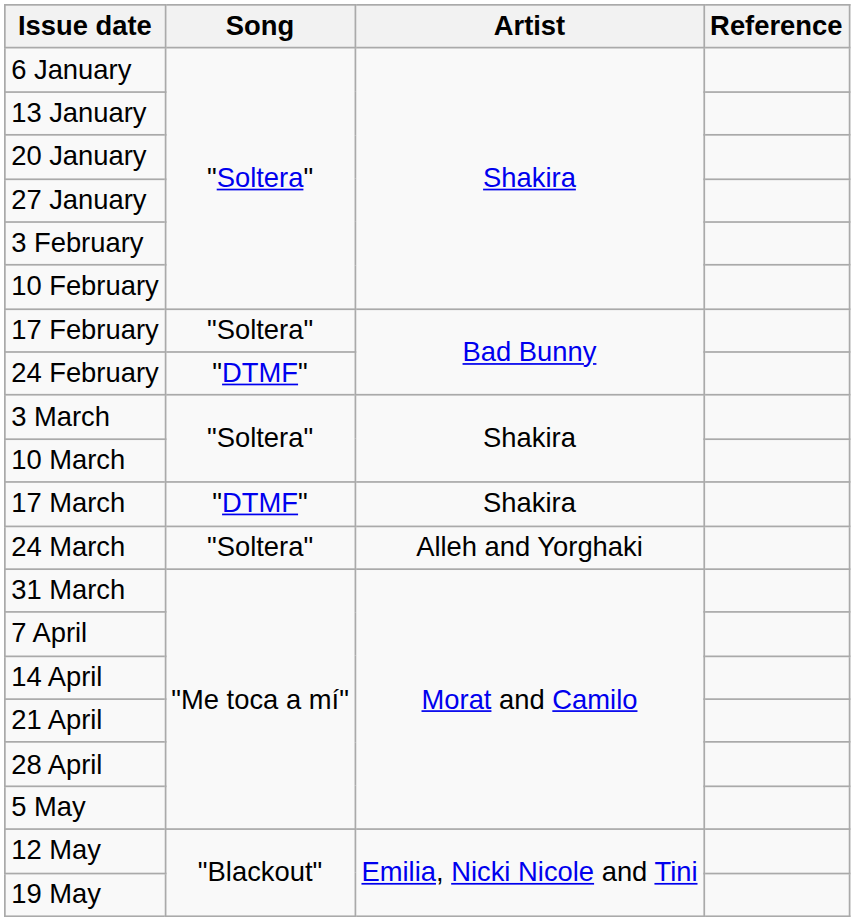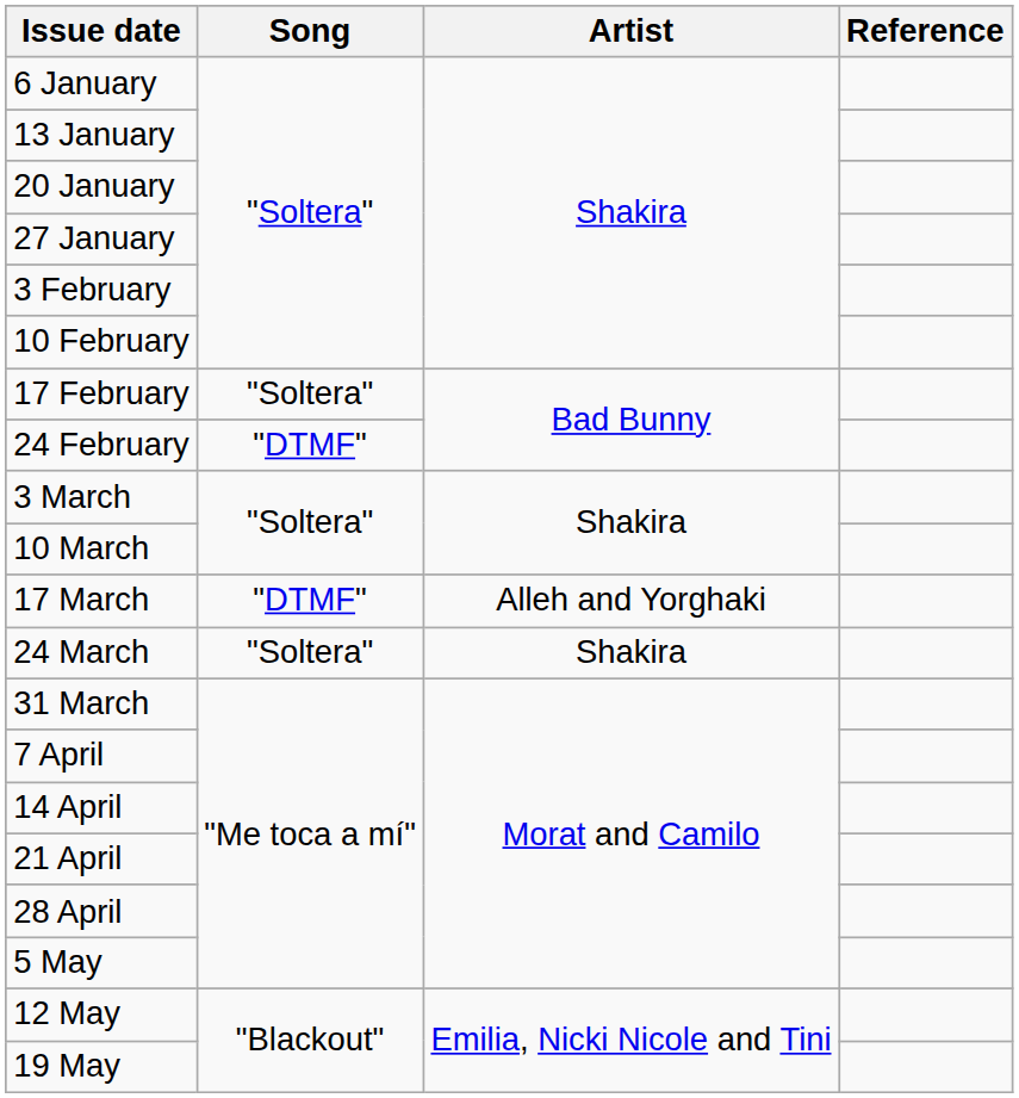 <table class="wikitable">
 <tr>
 <th>Issue date</th>
 <th>Song</th>
 <th>Artist</th>
 <th>Reference</th>
 </tr>
 <tr>
 <td>6 January</td>
 <td align="center" rowspan="6">"<a href='#'>Soltera</a>"</td>
 <td align="center" rowspan="6"><a href='#'>Shakira</a></td>
 <td align="center"></td>
 </tr>
 <tr>
 <td>13 January</td>
 <td align="center"></td>
 </tr>
 <tr>
 <td>20 January</td>
 <td align="center"></td>
 </tr>
 <tr>
 <td>27 January</td>
 <td align="center"></td>
 </tr>
 <tr>
 <td>3 February</td>
 <td align="center"></td>
 </tr>
 <tr>
 <td>10 February</td>
 <td align="center"></td>
 </tr>
 <tr>
 <td>17 February</td>
 <td align="center">"Soltera"</td>
 <td align="center" rowspan="2"><a href='#'>Bad Bunny</a></td>
 <td align="center"></td>
 </tr>
 <tr>
 <td>24 February</td>
 <td align="center">"<a href='#'>DTMF</a>"</td>
 <td align="center"></td>
 </tr>
 <tr>
 <td>3 March</td>
 <td align="center" rowspan="2">"Soltera"</td>
 <td align="center" rowspan="2">Shakira</td>
 <td align="center"></td>
 </tr>
 <tr>
 <td>10 March</td>
 <td align="center"></td>
 </tr>
 <tr>
 <td>17 March</td>
 <td align="center">"<a href='#'>DTMF</a>"</td>
-<td align="center">Shakira</td>
+<td align="center">Alleh and Yorghaki</td>
 <td align="center"></td>
 </tr>
 <tr>
 <td>24 March</td>
 <td align="center">"Soltera"</td>
-<td align="center">Alleh and Yorghaki</td>
+<td align="center">Shakira</td>
 <td align="center"></td>
 </tr>
 <tr>
 <td>31 March</td>
 <td align="center" rowspan="6">"Me toca a mí"</td>
 <td align="center" rowspan="6"><a href='#'>Morat</a> and <a href='#'>Camilo</a></td>
 <td align="center"></td>
 </tr>
 <tr>
 <td>7 April</td>
 <td align="center"></td>
 </tr>
 <tr>
 <td>14 April</td>
 <td align="center"></td>
 </tr>
 <tr>
 <td>21 April</td>
 <td align="center"></td>
 </tr>
 <tr>
 <td>28 April</td>
 <td align="center"></td>
 </tr>
 <tr>
 <td>5 May</td>
 <td align="center"></td>
 </tr>
 <tr>
 <td>12 May</td>
 <td align="center" rowspan="2">"Blackout"</td>
 <td align="center" rowspan="2"><a href='#'>Emilia</a>, <a href='#'>Nicki Nicole</a> and <a href='#'>Tini</a></td>
 <td align="center"></td>
 </tr>
 <tr>
 <td>19 May</td>
 <td align="center"></td>
 </tr>
 </table>
